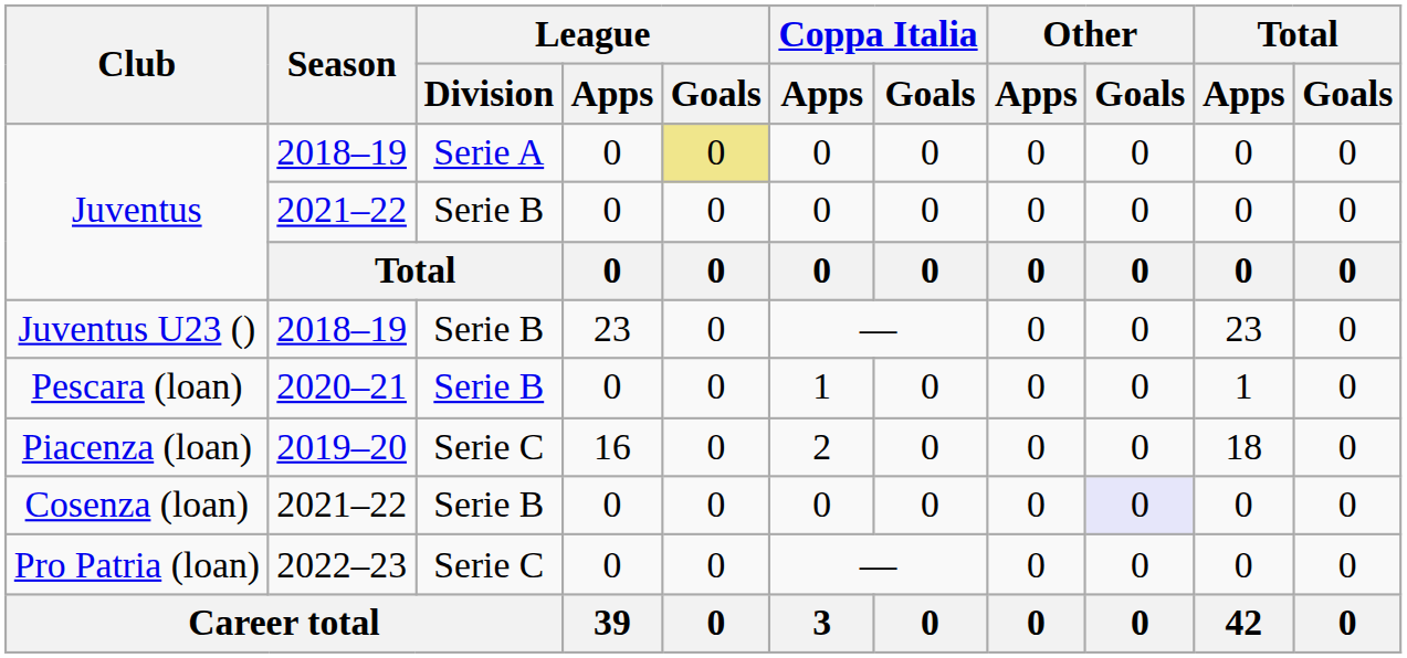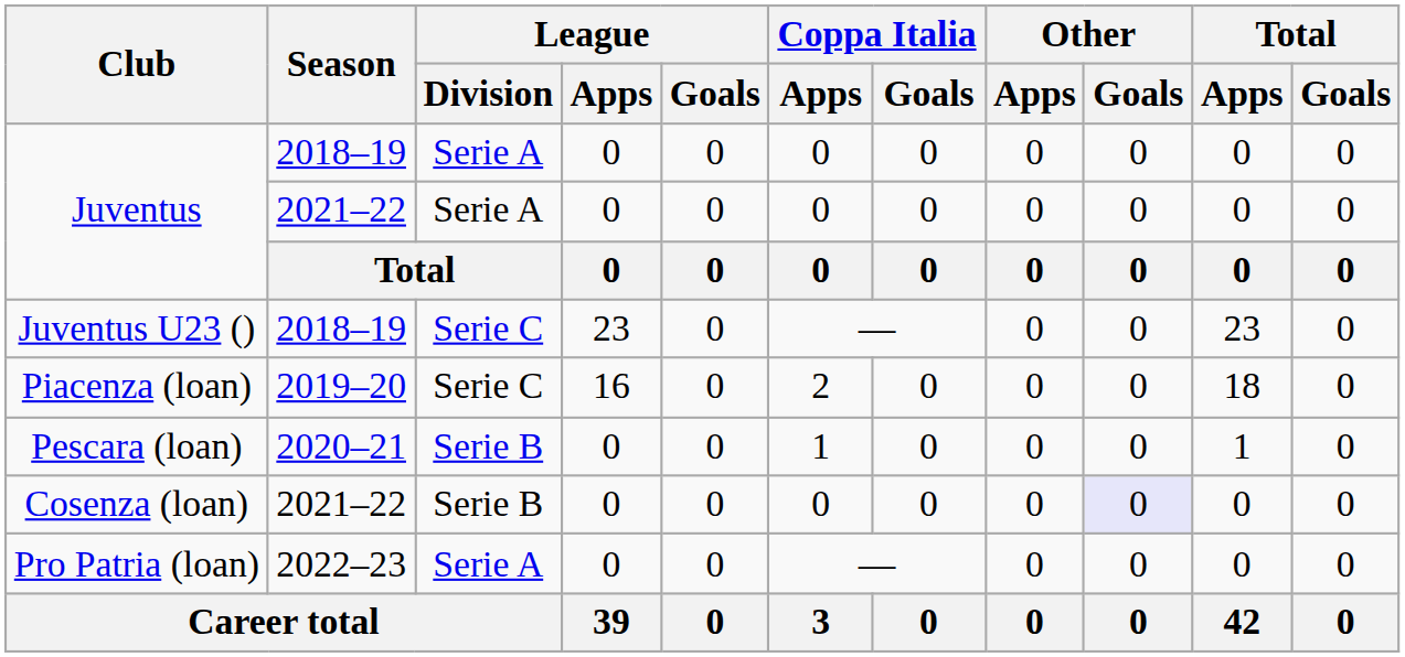 <table class="wikitable" style="text-align:center">
 <tr>
 <th rowspan="2">Club</th>
 <th rowspan="2">Season</th>
 <th colspan="3">League</th>
 <th colspan="2"><a href='#'>Coppa Italia</a></th>
 <th colspan="2">Other</th>
 <th colspan="2">Total</th>
 </tr>
 <tr>
 <th>Division</th>
 <th>Apps</th>
 <th>Goals</th>
 <th>Apps</th>
 <th>Goals</th>
 <th>Apps</th>
 <th>Goals</th>
 <th>Apps</th>
 <th>Goals</th>
 </tr>
 <tr>
 <td rowspan="3"><a href='#'>Juventus</a></td>
 <td><a href='#'>2018–19</a></td>
 <td><a href='#'>Serie A</a></td>
 <td>0</td>
-<td style="background: khaki;">0</td>
+<td>0</td>
 <td>0</td>
 <td>0</td>
 <td>0</td>
 <td>0</td>
 <td>0</td>
 <td>0</td>
 </tr>
 <tr>
 <td><a href='#'>2021–22</a></td>
-<td>Serie B</td>
+<td>Serie A</td>
 <td>0</td>
 <td>0</td>
 <td>0</td>
 <td>0</td>
 <td>0</td>
 <td>0</td>
 <td>0</td>
 <td>0</td>
 </tr>
 <tr>
 <th colspan="2">Total</th>
 <th>0</th>
 <th>0</th>
 <th>0</th>
 <th>0</th>
 <th>0</th>
 <th>0</th>
 <th>0</th>
 <th>0</th>
 </tr>
 <tr>
 <td><a href='#'>Juventus U23</a> ()</td>
 <td><a href='#'>2018–19</a></td>
-<td>Serie B</td>
+<td><a href='#'>Serie C</a></td>
 <td>23</td>
 <td>0</td>
 <td colspan="2">—</td>
 <td>0</td>
 <td>0</td>
 <td>23</td>
+<td>0</td>
+</tr>
+<tr>
+<td><a href='#'>Piacenza</a> (loan)</td>
+<td><a href='#'>2019–20</a></td>
+<td>Serie C</td>
+<td>16</td>
+<td>0</td>
+<td>2</td>
+<td>0</td>
+<td>0</td>
+<td>0</td>
+<td>18</td>
 <td>0</td>
 </tr>
 <tr>
 <td><a href='#'>Pescara</a> (loan)</td>
 <td><a href='#'>2020–21</a></td>
 <td><a href='#'>Serie B</a></td>
 <td>0</td>
 <td>0</td>
 <td>1</td>
 <td>0</td>
 <td>0</td>
 <td>0</td>
 <td>1</td>
-<td>0</td>
-</tr>
-<tr>
-<td><a href='#'>Piacenza</a> (loan)</td>
-<td><a href='#'>2019–20</a></td>
-<td>Serie C</td>
-<td>16</td>
-<td>0</td>
-<td>2</td>
-<td>0</td>
-<td>0</td>
-<td>0</td>
-<td>18</td>
 <td>0</td>
 </tr>
 <tr>
 <td><a href='#'>Cosenza</a> (loan)</td>
 <td>2021–22</td>
 <td>Serie B</td>
 <td>0</td>
 <td>0</td>
 <td>0</td>
 <td>0</td>
 <td>0</td>
 <td style="background: lavender;">0</td>
 <td>0</td>
 <td>0</td>
 </tr>
 <tr>
 <td><a href='#'>Pro Patria</a> (loan)</td>
 <td>2022–23</td>
-<td>Serie C</td>
+<td><a href='#'>Serie A</a></td>
 <td>0</td>
 <td>0</td>
 <td colspan="2">—</td>
 <td>0</td>
 <td>0</td>
 <td>0</td>
 <td>0</td>
 </tr>
 <tr>
 <th colspan="3">Career total</th>
 <th>39</th>
 <th>0</th>
 <th>3</th>
 <th>0</th>
 <th>0</th>
 <th>0</th>
 <th>42</th>
 <th>0</th>
 </tr>
 </table>
